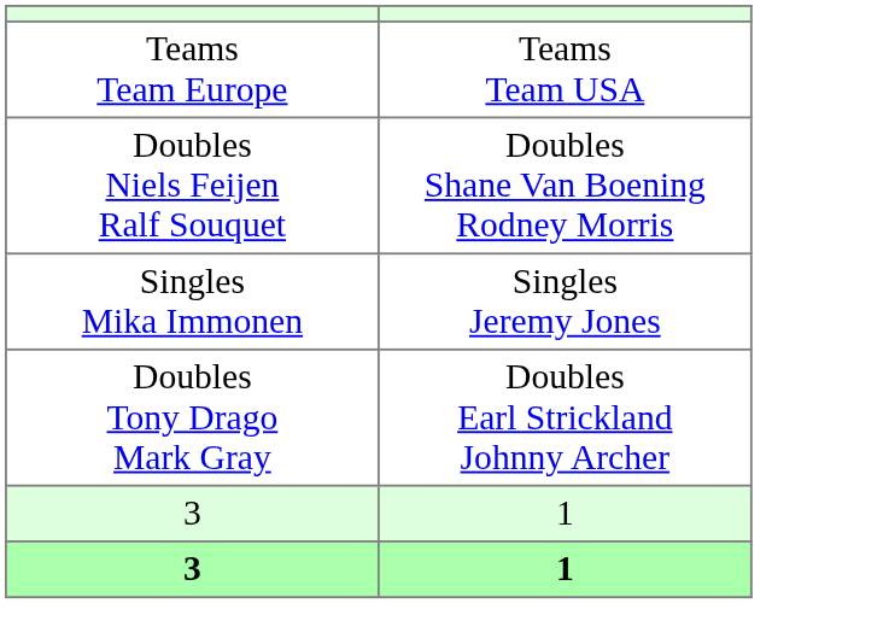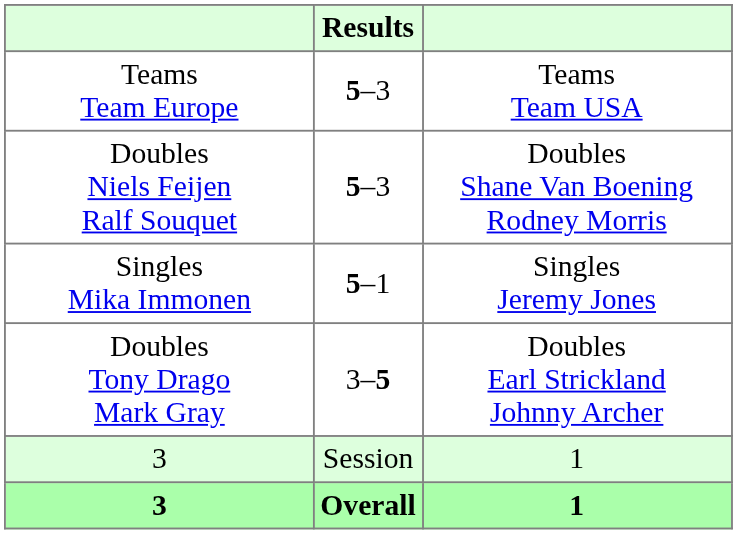 <table border="1" cellpadding="3" style="border-collapse: collapse;">
 <tr bgcolor="#ddffdd">
 <th width="160"></th>
+<th>Results</th>
 <th width="160"></th>
 </tr>
 <tr>
 <td align="center">Teams<br><a href='#'>Team Europe</a></td>
+<td align="center"><strong>5</strong>–3</td>
 <td align="center">Teams<br><a href='#'>Team USA</a></td>
 </tr>
 <tr>
 <td align="center">Doubles<br><a href='#'>Niels Feijen</a><br><a href='#'>Ralf Souquet</a></td>
+<td align="center"><strong>5</strong>–3</td>
 <td align="center">Doubles<br><a href='#'>Shane Van Boening</a><br><a href='#'>Rodney Morris</a></td>
 </tr>
 <tr>
 <td align="center">Singles<br><a href='#'>Mika Immonen</a></td>
+<td align="center"><strong>5</strong>–1</td>
 <td align="center">Singles<br><a href='#'>Jeremy Jones</a></td>
 </tr>
 <tr>
 <td align="center">Doubles<br><a href='#'>Tony Drago</a><br><a href='#'>Mark Gray</a></td>
+<td align="center">3–<strong>5</strong></td>
 <td align="center">Doubles<br><a href='#'>Earl Strickland</a><br><a href='#'>Johnny Archer</a></td>
 </tr>
 <tr bgcolor="#ddffdd">
 <td align="center">3</td>
+<td align="center">Session</td>
 <td align="center">1</td>
 </tr>
 <tr bgcolor="#aaffaa">
 <th align="center">3</th>
+<th align="center">Overall</th>
 <th align="center">1</th>
 </tr>
 </table>
